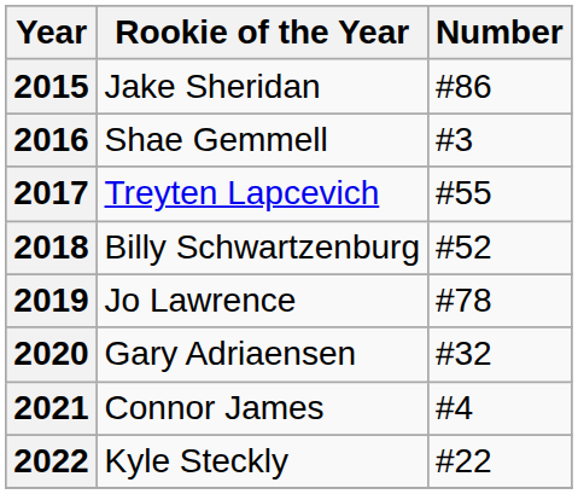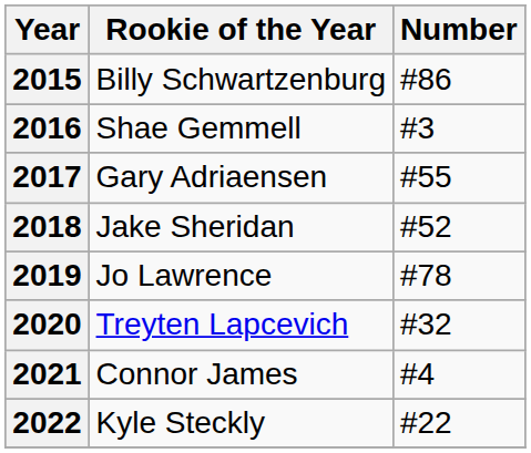 <table class="wikitable">
 <tr>
 <th>Year</th>
 <th>Rookie of the Year</th>
 <th>Number</th>
 </tr>
 <tr>
 <th>2015</th>
-<td> Jake Sheridan</td>
+<td> Billy Schwartzenburg</td>
 <td>#86</td>
 </tr>
 <tr>
 <th>2016</th>
 <td> Shae Gemmell</td>
 <td>#3</td>
 </tr>
 <tr>
 <th>2017</th>
-<td> <a href='#'>Treyten Lapcevich</a></td>
+<td> Gary Adriaensen</td>
 <td>#55</td>
 </tr>
 <tr>
 <th>2018</th>
-<td> Billy Schwartzenburg</td>
+<td> Jake Sheridan</td>
 <td>#52</td>
 </tr>
 <tr>
 <th>2019</th>
 <td> Jo Lawrence</td>
 <td>#78</td>
 </tr>
 <tr>
 <th>2020</th>
-<td> Gary Adriaensen</td>
+<td> <a href='#'>Treyten Lapcevich</a></td>
 <td>#32</td>
 </tr>
 <tr>
 <th>2021</th>
 <td> Connor James</td>
 <td>#4</td>
 </tr>
 <tr>
 <th>2022</th>
 <td> Kyle Steckly</td>
 <td>#22</td>
 </tr>
 <tr>
 </tr>
 </table>
